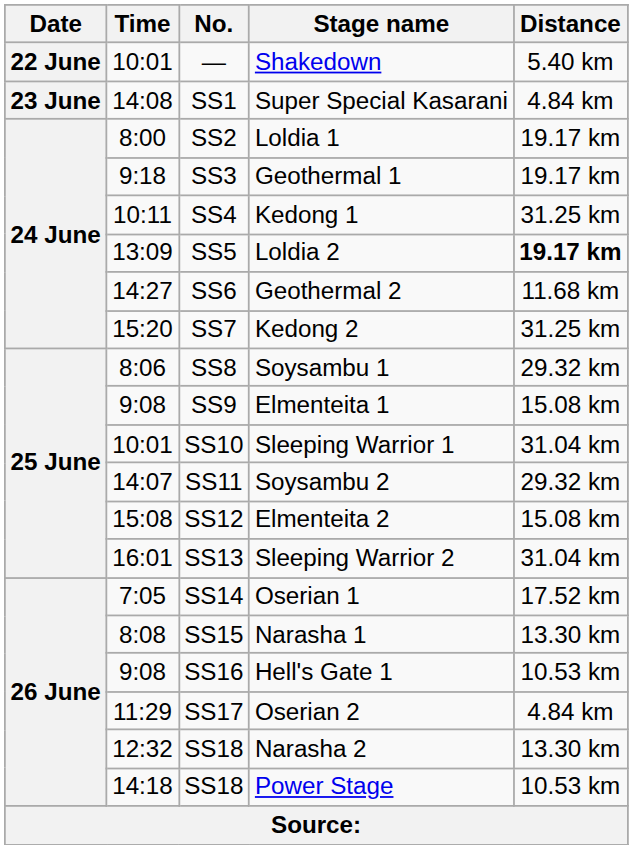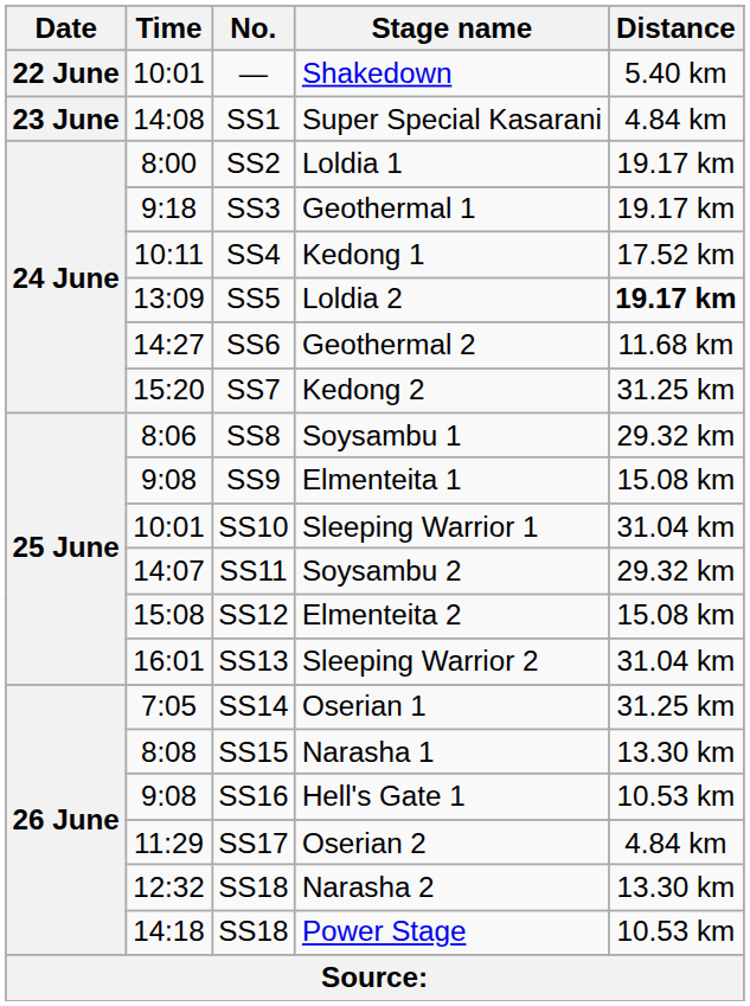 <table class="wikitable" style="font-size: 85%;">
 <tr>
 <th>Date</th>
 <th>Time</th>
 <th>No.</th>
 <th>Stage name</th>
 <th>Distance</th>
 </tr>
 <tr>
 <th>22 June</th>
 <td align="center">10:01</td>
 <td align="center">—</td>
 <td><a href='#'>Shakedown</a></td>
 <td align="center">5.40 km</td>
 </tr>
 <tr>
 <th>23 June</th>
 <td align="center">14:08</td>
 <td align="center">SS1</td>
 <td>Super Special Kasarani</td>
 <td align="center">4.84 km</td>
 </tr>
 <tr>
 <th rowspan="6">24 June</th>
 <td align="center">8:00</td>
 <td align="center">SS2</td>
 <td>Loldia 1</td>
 <td align="center">19.17 km</td>
 </tr>
 <tr>
 <td align="center">9:18</td>
 <td align="center">SS3</td>
 <td>Geothermal 1</td>
 <td align="center">19.17 km</td>
 </tr>
 <tr>
 <td align="center">10:11</td>
 <td align="center">SS4</td>
 <td>Kedong 1</td>
-<td align="center">31.25 km</td>
+<td align="center">17.52 km</td>
 </tr>
 <tr>
 <td align="center">13:09</td>
 <td align="center">SS5</td>
 <td>Loldia 2</td>
 <td align="center"><strong>19.17 km</strong></td>
 </tr>
 <tr>
 <td align="center">14:27</td>
 <td align="center">SS6</td>
 <td>Geothermal 2</td>
 <td align="center">11.68 km</td>
 </tr>
 <tr>
 <td align="center">15:20</td>
 <td align="center">SS7</td>
 <td>Kedong 2</td>
 <td align="center">31.25 km</td>
 </tr>
 <tr>
 <th rowspan="6">25 June</th>
 <td align="center">8:06</td>
 <td align="center">SS8</td>
 <td>Soysambu 1</td>
 <td align="center">29.32 km</td>
 </tr>
 <tr>
 <td align="center">9:08</td>
 <td align="center">SS9</td>
 <td>Elmenteita 1</td>
 <td align="center">15.08 km</td>
 </tr>
 <tr>
 <td align="center">10:01</td>
 <td align="center">SS10</td>
 <td>Sleeping Warrior 1</td>
 <td align="center">31.04 km</td>
 </tr>
 <tr>
 <td align="center">14:07</td>
 <td align="center">SS11</td>
 <td>Soysambu 2</td>
 <td align="center">29.32 km</td>
 </tr>
 <tr>
 <td align="center">15:08</td>
 <td align="center">SS12</td>
 <td>Elmenteita 2</td>
 <td align="center">15.08 km</td>
 </tr>
 <tr>
 <td align="center">16:01</td>
 <td align="center">SS13</td>
 <td>Sleeping Warrior 2</td>
 <td align="center">31.04 km</td>
 </tr>
 <tr>
 <th rowspan="6">26 June</th>
 <td align="center">7:05</td>
 <td align="center">SS14</td>
 <td>Oserian 1</td>
-<td align="center">17.52 km</td>
+<td align="center">31.25 km</td>
 </tr>
 <tr>
 <td align="center">8:08</td>
 <td align="center">SS15</td>
 <td>Narasha 1</td>
 <td align="center">13.30 km</td>
 </tr>
 <tr>
 <td align="center">9:08</td>
 <td align="center">SS16</td>
 <td>Hell's Gate 1</td>
 <td align="center">10.53 km</td>
 </tr>
 <tr>
 <td align="center">11:29</td>
 <td align="center">SS17</td>
 <td>Oserian 2</td>
 <td align="center">4.84 km</td>
 </tr>
 <tr>
 <td align="center">12:32</td>
 <td align="center">SS18</td>
 <td>Narasha 2</td>
 <td align="center">13.30 km</td>
 </tr>
 <tr>
 <td align="center">14:18</td>
 <td align="center">SS18</td>
 <td><a href='#'>Power Stage</a></td>
 <td align="center">10.53 km</td>
 </tr>
 <tr>
 <th colspan="6">Source:</th>
 </tr>
 <tr>
 </tr>
 </table>
